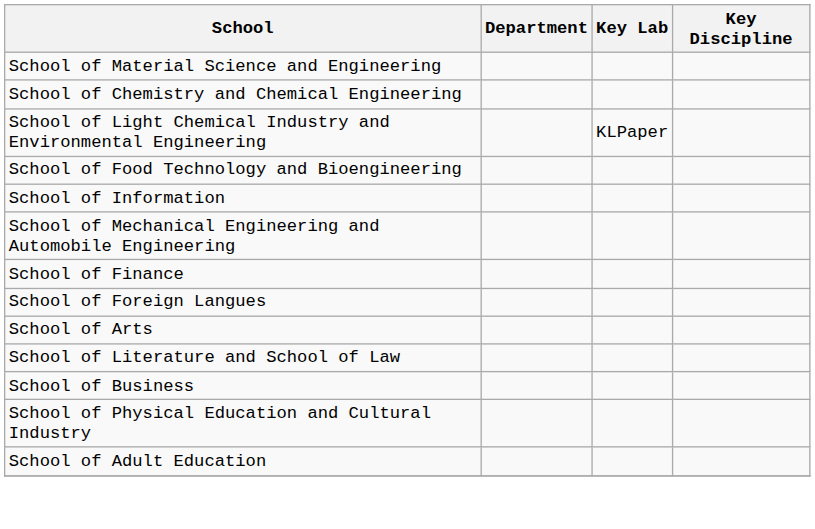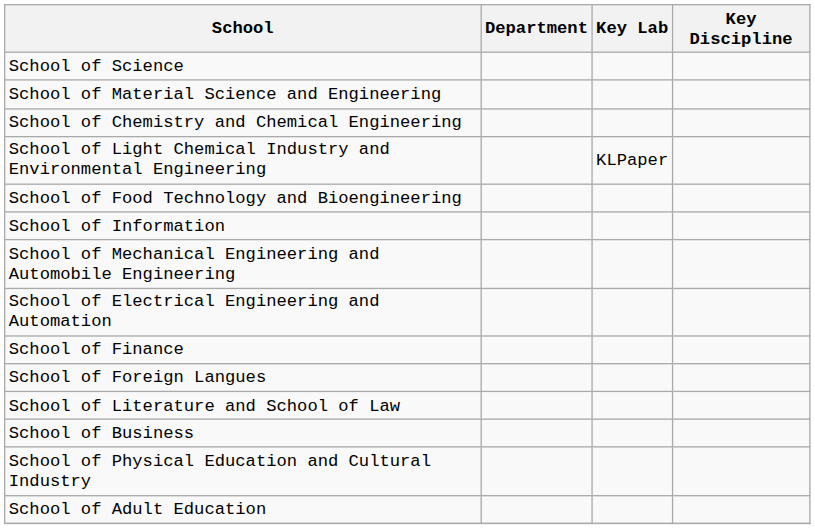 <table class="wikitable">
 <tr>
 <th>School</th>
 <th>Department</th>
 <th>Key Lab</th>
 <th>Key Discipline</th>
+</tr>
+<tr>
+<td>School of Science</td>
+<td></td>
+<td></td>
+<td></td>
 </tr>
 <tr>
 <td>School of Material Science and Engineering</td>
 <td></td>
 <td></td>
 <td></td>
 </tr>
 <tr>
 <td>School of Chemistry and Chemical Engineering</td>
 <td></td>
 <td></td>
 <td></td>
 </tr>
 <tr>
 <td>School of Light Chemical Industry and Environmental Engineering</td>
 <td></td>
 <td>KLPaper</td>
 <td></td>
 </tr>
 <tr>
 <td>School of Food Technology and Bioengineering</td>
 <td></td>
 <td></td>
 <td></td>
 </tr>
 <tr>
 <td>School of Information</td>
 <td></td>
 <td></td>
 <td></td>
 </tr>
 <tr>
 <td>School of Mechanical Engineering and Automobile Engineering</td>
 <td></td>
 <td></td>
 <td></td>
 </tr>
 <tr>
+<td>School of Electrical Engineering and Automation</td>
+<td></td>
+<td></td>
+<td></td>
+</tr>
+<tr>
 <td>School of Finance</td>
 <td></td>
 <td></td>
 <td></td>
 </tr>
 <tr>
 <td>School of Foreign Langues</td>
-<td></td>
-<td></td>
-<td></td>
-</tr>
-<tr>
-<td>School of Arts</td>
 <td></td>
 <td></td>
 <td></td>
 </tr>
 <tr>
 <td>School of Literature and School of Law</td>
 <td></td>
 <td></td>
 <td></td>
 </tr>
 <tr>
 <td>School of Business</td>
 <td></td>
 <td></td>
 <td></td>
 </tr>
 <tr>
 <td>School of Physical Education and Cultural Industry</td>
 <td></td>
 <td></td>
 <td></td>
 </tr>
 <tr>
 <td>School of Adult Education</td>
 <td></td>
 <td></td>
 <td></td>
 </tr>
 <tr>
 </tr>
 </table>
